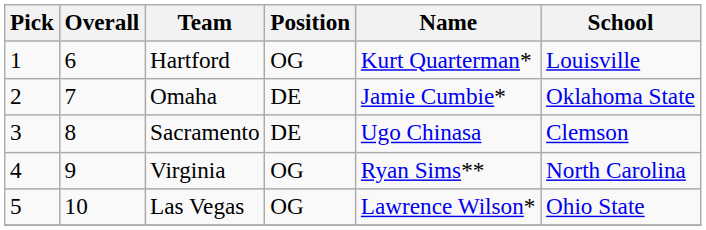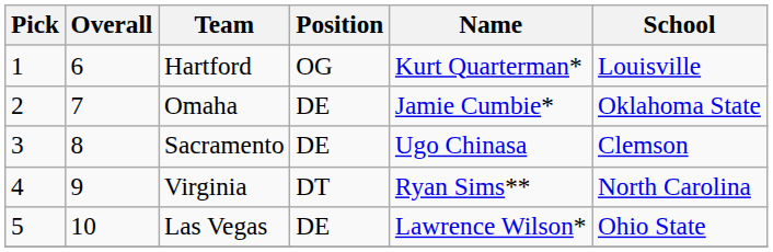 <table class="wikitable">
 <tr>
 <th>Pick</th>
 <th>Overall</th>
 <th>Team</th>
 <th>Position</th>
 <th>Name</th>
 <th>School</th>
 </tr>
 <tr>
 <td>1</td>
 <td>6</td>
 <td>Hartford</td>
 <td>OG</td>
 <td><a href='#'>Kurt Quarterman</a>*</td>
 <td><a href='#'>Louisville</a></td>
 </tr>
 <tr>
 <td>2</td>
 <td>7</td>
 <td>Omaha</td>
 <td>DE</td>
 <td><a href='#'>Jamie Cumbie</a>*</td>
 <td><a href='#'>Oklahoma State</a></td>
 </tr>
 <tr>
 <td>3</td>
 <td>8</td>
 <td>Sacramento</td>
 <td>DE</td>
 <td><a href='#'>Ugo Chinasa</a></td>
 <td><a href='#'>Clemson</a></td>
 </tr>
 <tr>
 <td>4</td>
 <td>9</td>
 <td>Virginia</td>
-<td>OG</td>
+<td>DT</td>
 <td><a href='#'>Ryan Sims</a>**</td>
 <td><a href='#'>North Carolina</a></td>
 </tr>
 <tr>
 <td>5</td>
 <td>10</td>
 <td>Las Vegas</td>
-<td>OG</td>
+<td>DE</td>
 <td><a href='#'>Lawrence Wilson</a>*</td>
 <td><a href='#'>Ohio State</a></td>
 </tr>
 <tr>
 </tr>
 </table>
